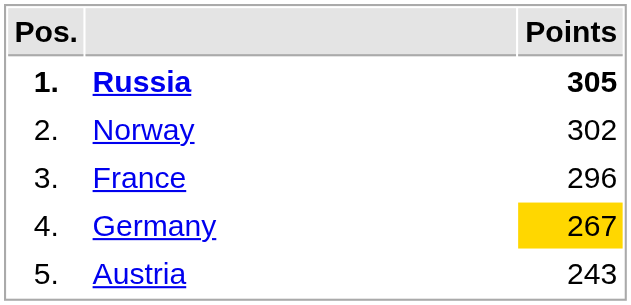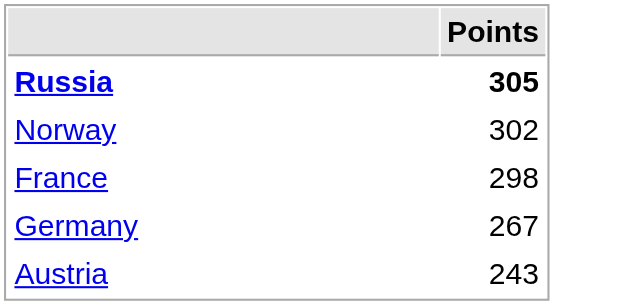 <table cellspacing="1" cellpadding="3" style="border:1px solid #AAAAAA;font-size:90%">
 <tr bgcolor="#E4E4E4">
-<th style="border-bottom:1px solid #AAAAAA" width=10>Pos.</th>
 <th style="border-bottom:1px solid #AAAAAA" width=200></th>
 <th style="border-bottom:1px solid #AAAAAA" width=20>Points</th>
 </tr>
 <tr>
-<td align="center"><strong>1.</strong></td>
 <td> <strong><a href='#'>Russia</a></strong></td>
 <td align="right"><strong>305</strong></td>
 </tr>
 <tr>
-<td align="center">2.</td>
 <td> <a href='#'>Norway</a></td>
 <td align="right">302</td>
 </tr>
 <tr>
-<td align="center">3.</td>
 <td> <a href='#'>France</a></td>
-<td align="right">296</td>
+<td align="right">298</td>
 </tr>
 <tr>
-<td align="center">4.</td>
 <td> <a href='#'>Germany</a></td>
-<td align="right" style="background: gold;">267</td>
+<td align="right">267</td>
 </tr>
 <tr>
-<td align="center">5.</td>
 <td> <a href='#'>Austria</a></td>
 <td align="right">243</td>
 </tr>
 </table>
